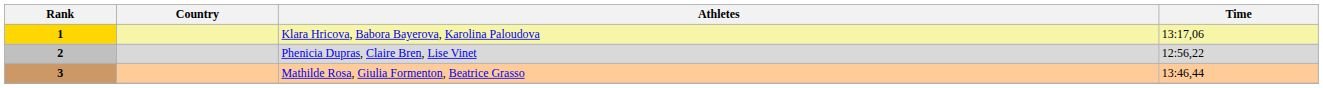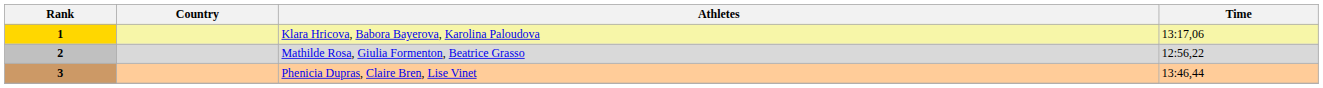 <table class="wikitable" width=100% style="font-size:90%; text-align:left;">
 <tr>
 <th>Rank</th>
 <th>Country</th>
 <th>Athletes</th>
 <th>Time</th>
 </tr>
 <tr align="center" valign="top" bgcolor="#F7F6A8">
 <th style="background:#ffd700;">1</th>
 <td align="left"></td>
 <td align="left"><a href='#'>Klara Hricova</a>, <a href='#'>Babora Bayerova</a>, <a href='#'>Karolina Paloudova</a></td>
 <td align="left">13:17,06</td>
 </tr>
 <tr align="center" valign="top" bgcolor="#D9D9D9">
 <th style="background:#c0c0c0;">2</th>
 <td align="left"></td>
-<td align="left"><a href='#'>Phenicia Dupras</a>, <a href='#'>Claire Bren</a>, <a href='#'>Lise Vinet</a></td>
+<td align="left"><a href='#'>Mathilde Rosa</a>, <a href='#'>Giulia Formenton</a>, <a href='#'>Beatrice Grasso</a></td>
 <td align="left">12:56,22</td>
 </tr>
 <tr align="center" valign="top" bgcolor="#FFCC99">
 <th style="background:#cc9966;">3</th>
 <td align="left"></td>
-<td align="left"><a href='#'>Mathilde Rosa</a>, <a href='#'>Giulia Formenton</a>, <a href='#'>Beatrice Grasso</a></td>
+<td align="left"><a href='#'>Phenicia Dupras</a>, <a href='#'>Claire Bren</a>, <a href='#'>Lise Vinet</a></td>
 <td align="left">13:46,44</td>
 </tr>
 <tr align="center" valign="top" bgcolor="#FFFFFF">
 </tr>
 </table>
